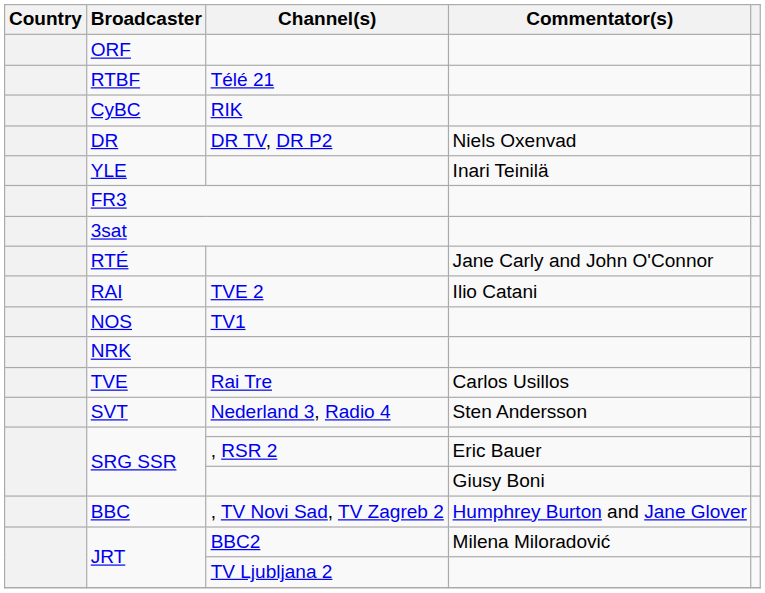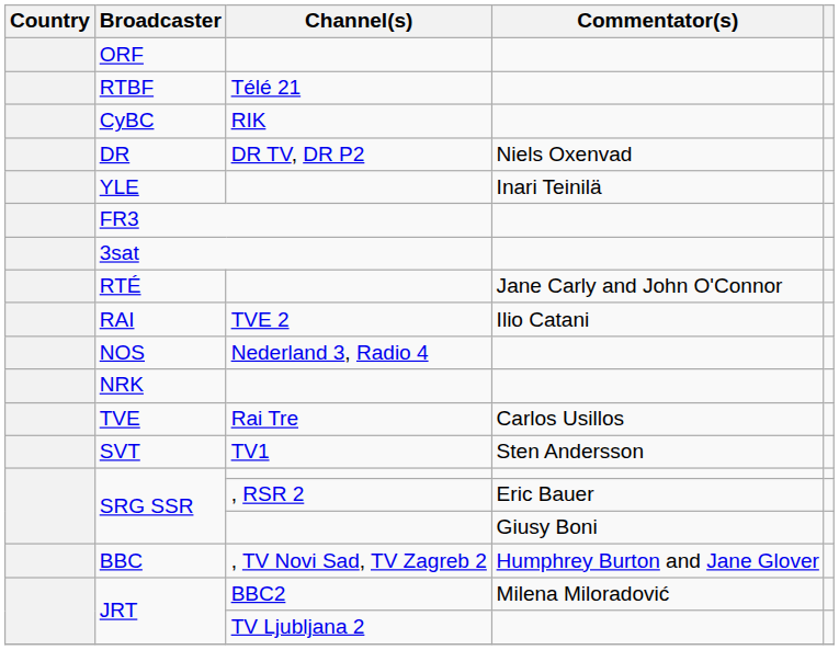 <table class="wikitable plainrowheaders">
 <tr>
 <th scope="col">Country</th>
 <th scope="col">Broadcaster</th>
 <th scope="col">Channel(s)</th>
 <th scope="col">Commentator(s)</th>
 <th scope="col"></th>
 </tr>
 <tr>
 <th scope="row"></th>
 <td><a href='#'>ORF</a></td>
 <td></td>
 <td></td>
 <td></td>
 </tr>
 <tr>
 <th scope="row"></th>
 <td><a href='#'>RTBF</a></td>
 <td><a href='#'>Télé 21</a></td>
 <td></td>
 <td style="text-align:center"></td>
 </tr>
 <tr>
 <th scope="row"></th>
 <td><a href='#'>CyBC</a></td>
 <td><a href='#'>RIK</a></td>
 <td></td>
 <td style="text-align:center"></td>
 </tr>
 <tr>
 <th scope="row"></th>
 <td><a href='#'>DR</a></td>
 <td><a href='#'>DR TV</a>, <a href='#'>DR P2</a></td>
 <td>Niels Oxenvad</td>
 <td style="text-align:center"></td>
 </tr>
 <tr>
 <th scope="row"></th>
 <td><a href='#'>YLE</a></td>
 <td></td>
 <td>Inari Teinilä</td>
 <td></td>
 </tr>
 <tr>
 <th scope="row"></th>
 <td colspan="2"><a href='#'>FR3</a></td>
 <td></td>
 <td style="text-align:center"></td>
 </tr>
 <tr>
 <th scope="row"></th>
 <td colspan="2"><a href='#'>3sat</a></td>
 <td></td>
 <td style="text-align:center"></td>
 </tr>
 <tr>
 <th scope="row"></th>
 <td><a href='#'>RTÉ</a></td>
 <td></td>
 <td>Jane Carly and John O'Connor</td>
 <td></td>
 </tr>
 <tr>
 <th scope="row"></th>
 <td><a href='#'>RAI</a></td>
 <td><a href='#'>TVE 2</a></td>
 <td>Ilio Catani</td>
 <td style="text-align:center"></td>
 </tr>
 <tr>
 <th scope="row"></th>
 <td><a href='#'>NOS</a></td>
-<td><a href='#'>TV1</a></td>
+<td><a href='#'>Nederland 3</a>, <a href='#'>Radio 4</a></td>
 <td></td>
 <td style="text-align:center"></td>
 </tr>
 <tr>
 <th scope="row"></th>
 <td><a href='#'>NRK</a></td>
 <td></td>
 <td></td>
 <td style="text-align:center"></td>
 </tr>
 <tr>
 <th scope="row"></th>
 <td><a href='#'>TVE</a></td>
 <td><a href='#'>Rai Tre</a></td>
 <td>Carlos Usillos</td>
 <td style="text-align:center"></td>
 </tr>
 <tr>
 <th scope="row"></th>
 <td><a href='#'>SVT</a></td>
-<td><a href='#'>Nederland 3</a>, <a href='#'>Radio 4</a></td>
+<td><a href='#'>TV1</a></td>
 <td>Sten Andersson</td>
 <td style="text-align:center"></td>
 </tr>
 <tr>
 <th scope="rowgroup" rowspan="3"></th>
 <td rowspan="3"><a href='#'>SRG SSR</a></td>
 <td></td>
 <td></td>
 <td style="text-align:center"></td>
 </tr>
 <tr>
 <td>, <a href='#'>RSR 2</a></td>
 <td>Eric Bauer</td>
 <td style="text-align:center"></td>
 </tr>
 <tr>
 <td></td>
 <td>Giusy Boni</td>
 <td style="text-align:center"></td>
 </tr>
 <tr>
 <th scope="row"></th>
 <td><a href='#'>BBC</a></td>
 <td>, <a href='#'>TV Novi Sad</a>, <a href='#'>TV Zagreb 2</a></td>
 <td><a href='#'>Humphrey Burton</a> and <a href='#'>Jane Glover</a></td>
 <td style="text-align:center"></td>
 </tr>
 <tr>
 <th scope="rowgroup" rowspan="2"></th>
 <td rowspan="2"><a href='#'>JRT</a></td>
 <td><a href='#'>BBC2</a></td>
 <td>Milena Miloradović</td>
 <td style="text-align:center"></td>
 </tr>
 <tr>
 <td><a href='#'>TV Ljubljana 2</a></td>
 <td></td>
 <td style="text-align:center"></td>
 </tr>
 <tr>
 </tr>
 </table>
